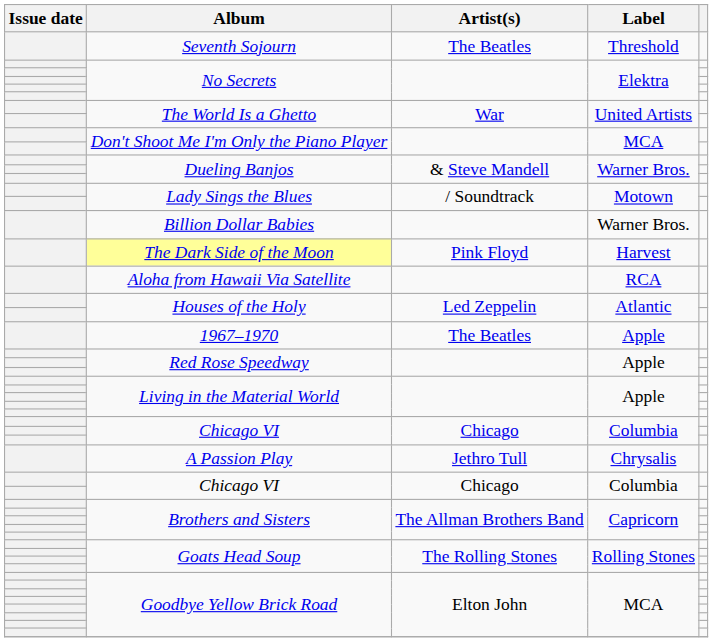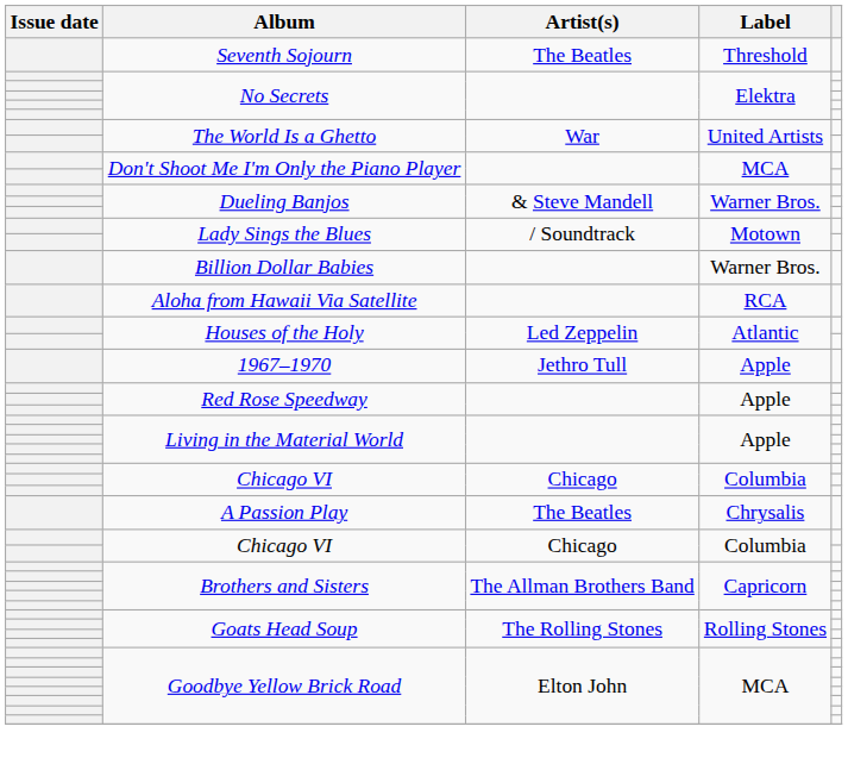 <table class="wikitable sortable plainrowheaders" style="text-align: center">
 <tr>
 <th scope=col>Issue date</th>
 <th scope=col>Album</th>
 <th scope=col>Artist(s)</th>
 <th scope=col>Label</th>
 <th scope=col class="unsortable"></th>
 </tr>
 <tr>
 <th scope="row"></th>
 <td><em><a href='#'>Seventh Sojourn</a></em></td>
 <td data-sort-value="Beatles, The"><a href='#'>The Beatles</a></td>
 <td><a href='#'>Threshold</a></td>
 <td align="center"></td>
 </tr>
 <tr>
 <th scope="row"></th>
 <td rowspan=5><em><a href='#'>No Secrets</a></em></td>
 <td rowspan=5></td>
 <td rowspan=5><a href='#'>Elektra</a></td>
 <td align="center"></td>
 </tr>
 <tr>
 <th scope="row"></th>
 <td align="center"></td>
 </tr>
 <tr>
 <th scope="row"></th>
 <td align="center"></td>
 </tr>
 <tr>
 <th scope="row"></th>
 <td align="center"></td>
 </tr>
 <tr>
 <th scope="row"></th>
 <td align="center"></td>
 </tr>
 <tr>
 <th scope="row"></th>
 <td rowspan=2><em><a href='#'>The World Is a Ghetto</a></em></td>
 <td rowspan=2><a href='#'>War</a></td>
 <td rowspan=2><a href='#'>United Artists</a></td>
 <td align="center"></td>
 </tr>
 <tr>
 <th scope="row"></th>
 <td align="center"></td>
 </tr>
 <tr>
 <th scope="row"></th>
 <td rowspan=2><em><a href='#'>Don't Shoot Me I'm Only the Piano Player</a></em></td>
 <td rowspan=2></td>
 <td rowspan=2><a href='#'>MCA</a></td>
 <td align="center"></td>
 </tr>
 <tr>
 <th scope="row"></th>
 <td align="center"></td>
 </tr>
 <tr>
 <th scope="row"></th>
 <td rowspan=3><em><a href='#'>Dueling Banjos</a></em></td>
 <td rowspan=3> & <a href='#'>Steve Mandell</a></td>
 <td rowspan=3><a href='#'>Warner Bros.</a></td>
 <td align="center"></td>
 </tr>
 <tr>
 <th scope="row"></th>
 <td align="center"></td>
 </tr>
 <tr>
 <th scope="row"></th>
 <td align="center"></td>
 </tr>
 <tr>
 <th scope="row"></th>
 <td rowspan=2><em><a href='#'>Lady Sings the Blues</a></em></td>
 <td rowspan=2> / Soundtrack</td>
 <td rowspan=2><a href='#'>Motown</a></td>
 <td align="center"></td>
 </tr>
 <tr>
 <th scope="row"></th>
 <td align="center"></td>
 </tr>
 <tr>
 <th scope="row"></th>
 <td><em><a href='#'>Billion Dollar Babies</a></em></td>
 <td></td>
 <td>Warner Bros.</td>
 <td align="center"></td>
 </tr>
 <tr>
 <th scope="row"></th>
-<td bgcolor=#FFFF99 rowspan=1><em><a href='#'>The Dark Side of the Moon</a></em> </td>
-<td><a href='#'>Pink Floyd</a></td>
-<td><a href='#'>Harvest</a></td>
-<td align="center"></td>
-</tr>
-<tr>
-<th scope="row"></th>
 <td><em><a href='#'>Aloha from Hawaii Via Satellite</a></em></td>
 <td></td>
 <td><a href='#'>RCA</a></td>
 <td align="center"></td>
 </tr>
 <tr>
 <th scope="row"></th>
 <td rowspan=2><em><a href='#'>Houses of the Holy</a></em></td>
 <td rowspan=2><a href='#'>Led Zeppelin</a></td>
 <td rowspan=2><a href='#'>Atlantic</a></td>
 <td align="center"></td>
 </tr>
 <tr>
 <th scope="row"></th>
 <td align="center"></td>
 </tr>
 <tr>
 <th scope="row"></th>
 <td><em><a href='#'>1967–1970</a></em></td>
-<td data-sort-value="Beatles, The"><a href='#'>The Beatles</a></td>
+<td><a href='#'>Jethro Tull</a></td>
 <td><a href='#'>Apple</a></td>
 <td align="center"></td>
 </tr>
 <tr>
 <th scope="row"></th>
 <td rowspan=3><em><a href='#'>Red Rose Speedway</a></em></td>
 <td rowspan=3></td>
 <td rowspan=3>Apple</td>
 <td align="center"></td>
 </tr>
 <tr>
 <th scope="row"></th>
 <td align="center"></td>
 </tr>
 <tr>
 <th scope="row"></th>
 <td align="center"></td>
 </tr>
 <tr>
 <th scope="row"></th>
 <td rowspan=5><em><a href='#'>Living in the Material World</a></em></td>
 <td rowspan=5></td>
 <td rowspan=5>Apple</td>
 <td align="center"></td>
 </tr>
 <tr>
 <th scope="row"></th>
 <td align="center"></td>
 </tr>
 <tr>
 <th scope="row"></th>
 <td align="center"></td>
 </tr>
 <tr>
 <th scope="row"></th>
 <td align="center"></td>
 </tr>
 <tr>
 <th scope="row"></th>
 <td align="center"></td>
 </tr>
 <tr>
 <th scope="row"></th>
 <td rowspan=3><em><a href='#'>Chicago VI</a></em></td>
 <td rowspan=3><a href='#'>Chicago</a></td>
 <td rowspan=3><a href='#'>Columbia</a></td>
 <td align="center"></td>
 </tr>
 <tr>
 <th scope="row"></th>
 <td align="center"></td>
 </tr>
 <tr>
 <th scope="row"></th>
 <td align="center"></td>
 </tr>
 <tr>
 <th scope="row"></th>
 <td><em><a href='#'>A Passion Play</a></em></td>
-<td><a href='#'>Jethro Tull</a></td>
+<td data-sort-value="Beatles, The"><a href='#'>The Beatles</a></td>
 <td><a href='#'>Chrysalis</a></td>
 <td align="center"></td>
 </tr>
 <tr>
 <th scope="row"></th>
 <td rowspan=2><em>Chicago VI</em></td>
 <td rowspan=2>Chicago</td>
 <td rowspan=2>Columbia</td>
 <td align="center"></td>
 </tr>
 <tr>
 <th scope="row"></th>
 <td align="center"></td>
 </tr>
 <tr>
 <th scope="row"></th>
 <td rowspan=5><em><a href='#'>Brothers and Sisters</a></em></td>
 <td rowspan=5 data-sort-value="Allman Brothers Band, The"><a href='#'>The Allman Brothers Band</a></td>
 <td rowspan=5><a href='#'>Capricorn</a></td>
 <td align="center"></td>
 </tr>
 <tr>
 <th scope="row"></th>
 <td align="center"></td>
 </tr>
 <tr>
 <th scope="row"></th>
 <td align="center"></td>
 </tr>
 <tr>
 <th scope="row"></th>
 <td align="center"></td>
 </tr>
 <tr>
 <th scope="row"></th>
 <td align="center"></td>
 </tr>
 <tr>
 <th scope="row"></th>
 <td rowspan=4><em><a href='#'>Goats Head Soup</a></em></td>
 <td rowspan=4 data-sort-value="Rolling Stones, The"><a href='#'>The Rolling Stones</a></td>
 <td rowspan=4><a href='#'>Rolling Stones</a></td>
 <td align="center"></td>
 </tr>
 <tr>
 <th scope="row"></th>
 <td align="center"></td>
 </tr>
 <tr>
 <th scope="row"></th>
 <td align="center"></td>
 </tr>
 <tr>
 <th scope="row"></th>
 <td align="center"></td>
 </tr>
 <tr>
 <th scope="row"></th>
 <td rowspan=8><em><a href='#'>Goodbye Yellow Brick Road</a></em></td>
 <td rowspan=8 data-sort-value="John, Elton">Elton John</td>
 <td rowspan=8>MCA</td>
 <td align="center"></td>
 </tr>
 <tr>
 <th scope="row"></th>
 <td align="center"></td>
 </tr>
 <tr>
 <th scope="row"></th>
 <td align="center"></td>
 </tr>
 <tr>
 <th scope="row"></th>
 <td align="center"></td>
 </tr>
 <tr>
 <th scope="row"></th>
 <td align="center"></td>
 </tr>
 <tr>
 <th scope="row"></th>
 <td align="center"></td>
 </tr>
 <tr>
 <th scope="row"></th>
 <td align="center"></td>
 </tr>
 <tr>
 <th scope="row"></th>
 <td align="center"></td>
 </tr>
 <tr>
 </tr>
 </table>
